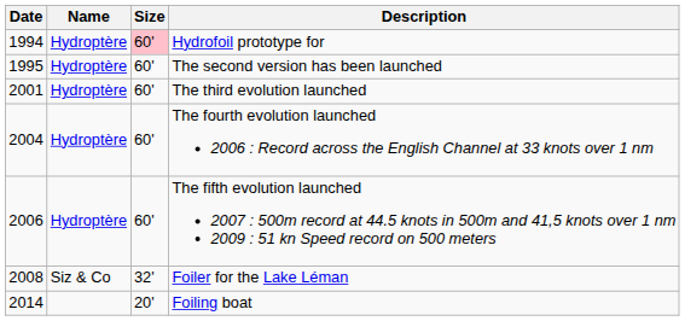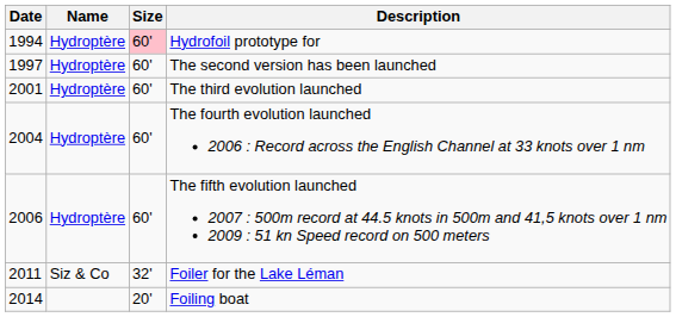 <table class="wikitable sortable">
 <tr>
 <th>Date</th>
 <th>Name</th>
 <th>Size</th>
 <th class="unsortable">Description</th>
 </tr>
 <tr>
 <td>1994</td>
 <td><a href='#'>Hydroptère</a> </td>
 <td style="background: pink;">60'</td>
 <td><a href='#'>Hydrofoil</a> prototype for </td>
 </tr>
 <tr>
-<td>1995</td>
+<td>1997</td>
 <td><a href='#'>Hydroptère</a> </td>
 <td>60'</td>
 <td>The second version has been launched</td>
 </tr>
 <tr>
 <td>2001</td>
 <td><a href='#'>Hydroptère</a> </td>
 <td>60'</td>
 <td>The third evolution launched</td>
 </tr>
 <tr>
 <td>2004</td>
 <td><a href='#'>Hydroptère</a> </td>
 <td>60'</td>
 <td>The fourth evolution launched<br><ul><li><em>2006 : Record across the English Channel at 33 knots over 1 nm</em> </li></ul></td>
 </tr>
 <tr>
 <td>2006</td>
 <td><a href='#'>Hydroptère</a> </td>
 <td>60'</td>
 <td>The fifth evolution launched<br><ul><li><em>2007 : 500m record at 44.5 knots in 500m and 41,5 knots over 1 nm</em> </li><li><em>2009 : 51 kn Speed record on 500 meters</em> </li></ul></td>
 </tr>
 <tr>
-<td>2008</td>
+<td>2011</td>
 <td>Siz & Co </td>
 <td>32'</td>
 <td><a href='#'>Foiler</a> for the <a href='#'>Lake Léman</a></td>
 </tr>
 <tr>
 <td>2014</td>
 <td></td>
 <td>20'</td>
 <td><a href='#'>Foiling</a> boat</td>
 </tr>
 </table>
